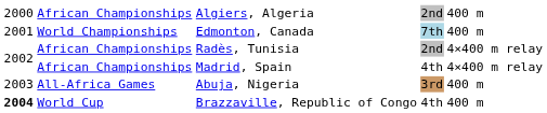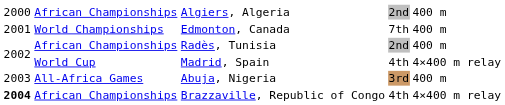 <table>
 <tr>
 <td>2000</td>
 <td><a href='#'>African Championships</a></td>
 <td><a href='#'>Algiers</a>, Algeria</td>
 <td bgcolor="silver">2nd</td>
 <td>400 m</td>
 </tr>
 <tr>
 <td>2001</td>
 <td><a href='#'>World Championships</a></td>
 <td><a href='#'>Edmonton</a>, Canada</td>
-<td style="background: lightblue;">7th</td>
+<td>7th</td>
 <td>400 m</td>
 </tr>
 <tr>
 <td rowspan=2>2002</td>
 <td><a href='#'>African Championships</a></td>
 <td><a href='#'>Radès</a>, Tunisia</td>
 <td bgcolor="silver">2nd</td>
-<td>4×400 m relay</td>
+<td>400 m</td>
 </tr>
 <tr>
-<td><a href='#'>African Championships</a></td>
+<td><a href='#'>World Cup</a></td>
 <td><a href='#'>Madrid</a>, Spain</td>
 <td>4th</td>
 <td>4×400 m relay</td>
 </tr>
 <tr>
 <td>2003</td>
 <td><a href='#'>All-Africa Games</a></td>
 <td><a href='#'>Abuja</a>, Nigeria</td>
 <td bgcolor="cc9966">3rd</td>
 <td>400 m</td>
 </tr>
 <tr>
 <td><strong>2004</strong></td>
-<td><a href='#'>World Cup</a></td>
+<td><a href='#'>African Championships</a></td>
 <td><a href='#'>Brazzaville</a>, Republic of Congo</td>
 <td>4th</td>
-<td>400 m</td>
+<td>4×400 m relay</td>
 </tr>
 </table>
